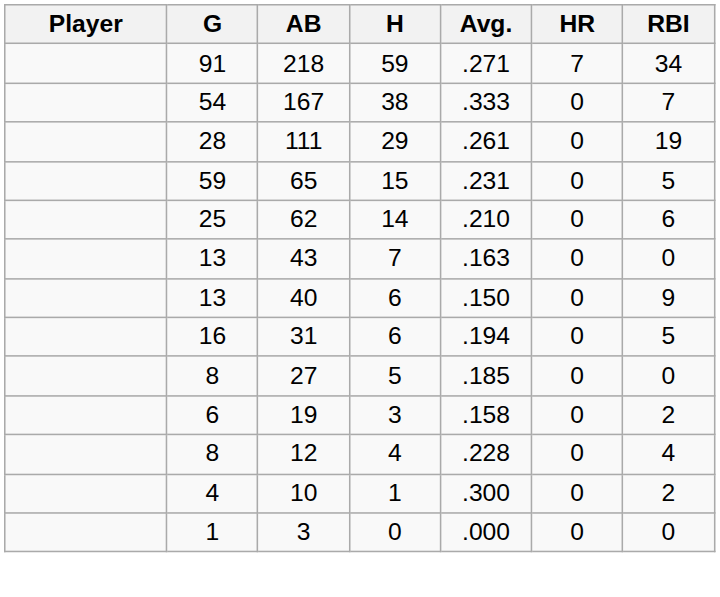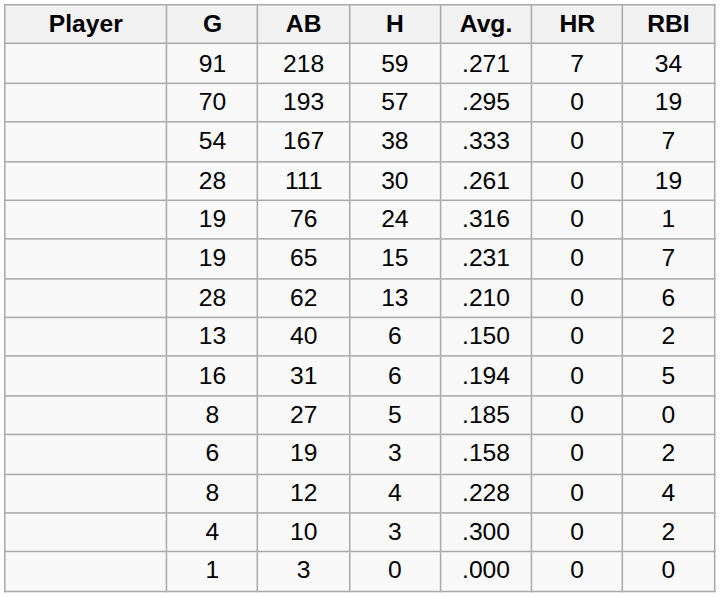 <table class="wikitable sortable">
 <tr>
 <th bgcolor="#DDDDFF" width="16%">Player</th>
 <th bgcolor="#DDDDFF" width="9%">G</th>
 <th bgcolor="#DDDDFF" width="9%">AB</th>
 <th bgcolor="#DDDDFF" width="9%">H</th>
 <th bgcolor="#DDDDFF" width="9%">Avg.</th>
 <th bgcolor="#DDDDFF" width="9%">HR</th>
 <th bgcolor="#DDDDFF" width="9%">RBI</th>
 </tr>
 <tr align="center">
 <td></td>
 <td>91</td>
 <td>218</td>
 <td>59</td>
 <td>.271</td>
 <td>7</td>
 <td>34</td>
 </tr>
 <tr align="center">
 <td></td>
+<td>70</td>
+<td>193</td>
+<td>57</td>
+<td>.295</td>
+<td>0</td>
+<td>19</td>
+</tr>
+<tr align="center">
+<td></td>
 <td>54</td>
 <td>167</td>
 <td>38</td>
 <td>.333</td>
 <td>0</td>
 <td>7</td>
 </tr>
 <tr align="center">
 <td></td>
 <td>28</td>
 <td>111</td>
-<td>29</td>
+<td>30</td>
 <td>.261</td>
 <td>0</td>
 <td>19</td>
 </tr>
 <tr align="center">
 <td></td>
-<td>59</td>
+<td>19</td>
+<td>76</td>
+<td>24</td>
+<td>.316</td>
+<td>0</td>
+<td>1</td>
+</tr>
+<tr align="center">
+<td></td>
+<td>19</td>
 <td>65</td>
 <td>15</td>
 <td>.231</td>
 <td>0</td>
-<td>5</td>
+<td>7</td>
 </tr>
 <tr align="center">
 <td></td>
-<td>25</td>
+<td>28</td>
 <td>62</td>
-<td>14</td>
+<td>13</td>
 <td>.210</td>
 <td>0</td>
 <td>6</td>
-</tr>
-<tr align="center">
-<td></td>
-<td>13</td>
-<td>43</td>
-<td>7</td>
-<td>.163</td>
-<td>0</td>
-<td>0</td>
 </tr>
 <tr align="center">
 <td></td>
 <td>13</td>
 <td>40</td>
 <td>6</td>
 <td>.150</td>
 <td>0</td>
-<td>9</td>
+<td>2</td>
 </tr>
 <tr align="center">
 <td></td>
 <td>16</td>
 <td>31</td>
 <td>6</td>
 <td>.194</td>
 <td>0</td>
 <td>5</td>
 </tr>
 <tr align="center">
 <td></td>
 <td>8</td>
 <td>27</td>
 <td>5</td>
 <td>.185</td>
 <td>0</td>
 <td>0</td>
 </tr>
 <tr align="center">
 <td></td>
 <td>6</td>
 <td>19</td>
 <td>3</td>
 <td>.158</td>
 <td>0</td>
 <td>2</td>
 </tr>
 <tr align="center">
 <td></td>
 <td>8</td>
 <td>12</td>
 <td>4</td>
 <td>.228</td>
 <td>0</td>
 <td>4</td>
 </tr>
 <tr align="center">
 <td></td>
 <td>4</td>
 <td>10</td>
-<td>1</td>
+<td>3</td>
 <td>.300</td>
 <td>0</td>
 <td>2</td>
 </tr>
 <tr align="center">
 <td></td>
 <td>1</td>
 <td>3</td>
 <td>0</td>
 <td>.000</td>
 <td>0</td>
 <td>0</td>
 </tr>
 </table>
